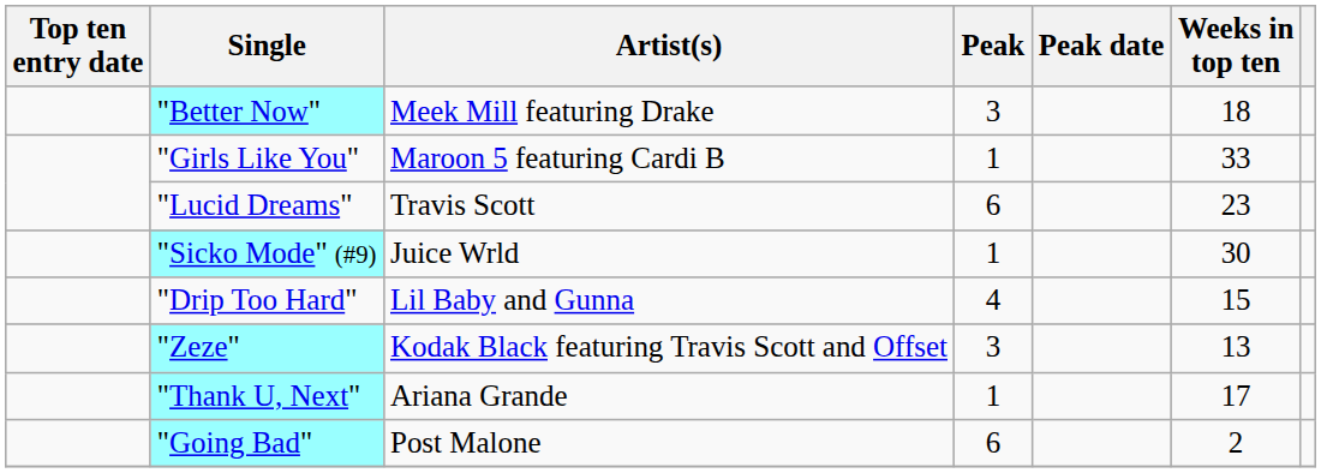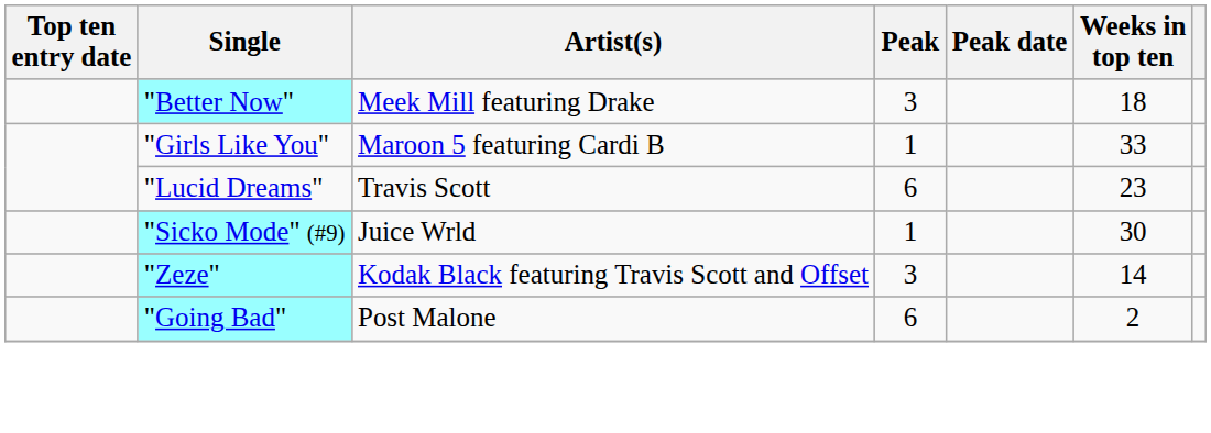 <table class="wikitable sortable">
 <tr>
 <th>Top ten<br>entry date</th>
 <th>Single</th>
 <th>Artist(s)</th>
 <th data-sort-type="number">Peak</th>
 <th>Peak date</th>
 <th data-sort-type="number">Weeks in<br>top ten</th>
 <th></th>
 </tr>
 <tr>
 <td></td>
 <td style="background:#9ff;">"<a href='#'>Better Now</a>" </td>
 <td><a href='#'>Meek Mill</a> featuring Drake</td>
 <td style="text-align:center;">3</td>
 <td></td>
 <td style="text-align:center;">18</td>
 <td style="text-align:center;"></td>
 </tr>
 <tr>
 <td rowspan="2"></td>
 <td>"<a href='#'>Girls Like You</a>"</td>
 <td><a href='#'>Maroon 5</a> featuring Cardi B</td>
 <td style="text-align:center;">1</td>
 <td></td>
 <td style="text-align:center;">33</td>
 <td style="text-align:center;"></td>
 </tr>
 <tr>
 <td>"<a href='#'>Lucid Dreams</a>"</td>
 <td>Travis Scott</td>
 <td style="text-align:center;">6</td>
 <td></td>
 <td style="text-align:center;">23</td>
 <td style="text-align:center;"></td>
 </tr>
 <tr>
 <td></td>
 <td style="background:#9ff;">"<a href='#'>Sicko Mode</a>" <small>(#9)</small> </td>
 <td>Juice Wrld</td>
 <td style="text-align:center;">1</td>
 <td></td>
 <td style="text-align:center;">30</td>
 <td style="text-align:center;"></td>
 </tr>
 <tr>
 <td></td>
-<td>"<a href='#'>Drip Too Hard</a>"</td>
-<td><a href='#'>Lil Baby</a> and <a href='#'>Gunna</a></td>
-<td style="text-align:center;">4</td>
-<td></td>
-<td style="text-align:center;">15</td>
-<td style="text-align:center;"></td>
-</tr>
-<tr>
-<td></td>
 <td style="background:#9ff;">"<a href='#'>Zeze</a>" </td>
 <td><a href='#'>Kodak Black</a> featuring Travis Scott and <a href='#'>Offset</a></td>
 <td style="text-align:center;">3</td>
 <td></td>
-<td style="text-align:center;">13</td>
-<td style="text-align:center;"></td>
-</tr>
-<tr>
-<td></td>
-<td style="background:#9ff;">"<a href='#'>Thank U, Next</a>" </td>
-<td>Ariana Grande</td>
-<td style="text-align:center;">1</td>
-<td></td>
-<td style="text-align:center;">17</td>
+<td style="text-align:center;">14</td>
 <td style="text-align:center;"></td>
 </tr>
 <tr>
 <td></td>
 <td style="background:#9ff;">"<a href='#'>Going Bad</a>" </td>
 <td>Post Malone</td>
 <td style="text-align:center;">6</td>
 <td></td>
 <td style="text-align:center;">2</td>
 <td style="text-align:center;"></td>
 </tr>
 <tr>
 </tr>
 </table>
